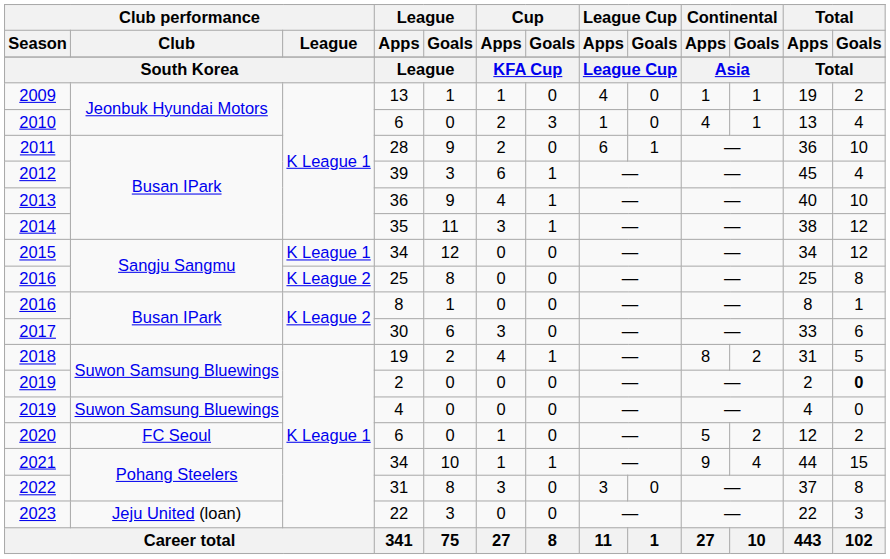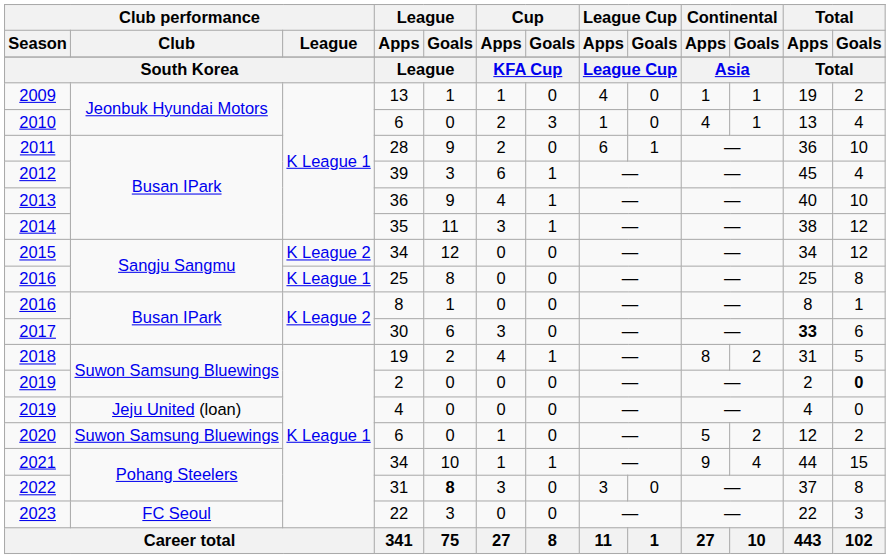 <table class="wikitable" style="text-align:center">
 <tr>
 <th colspan=3>Club performance</th>
 <th colspan=2>League</th>
 <th colspan=2>Cup</th>
 <th colspan=2>League Cup</th>
 <th colspan=2>Continental</th>
 <th colspan=2>Total</th>
 </tr>
 <tr>
 <th>Season</th>
 <th>Club</th>
 <th>League</th>
 <th>Apps</th>
 <th>Goals</th>
 <th>Apps</th>
 <th>Goals</th>
 <th>Apps</th>
 <th>Goals</th>
 <th>Apps</th>
 <th>Goals</th>
 <th>Apps</th>
 <th>Goals</th>
 </tr>
 <tr>
 </tr>
 <tr>
 <th colspan=3>South Korea</th>
 <th colspan=2>League</th>
 <th colspan=2><a href='#'>KFA Cup</a></th>
 <th colspan=2><a href='#'>League Cup</a></th>
 <th colspan=2><a href='#'>Asia</a></th>
 <th colspan=2>Total</th>
 </tr>
 <tr>
 <td><a href='#'>2009</a></td>
 <td rowspan="2"><a href='#'>Jeonbuk Hyundai Motors</a></td>
 <td rowspan="6"><a href='#'>K League 1</a></td>
 <td>13</td>
 <td>1</td>
 <td>1</td>
 <td>0</td>
 <td>4</td>
 <td>0</td>
 <td>1</td>
 <td>1</td>
 <td>19</td>
 <td>2</td>
 </tr>
 <tr>
 <td><a href='#'>2010</a></td>
 <td>6</td>
 <td>0</td>
 <td>2</td>
 <td>3</td>
 <td>1</td>
 <td>0</td>
 <td>4</td>
 <td>1</td>
 <td>13</td>
 <td>4</td>
 </tr>
 <tr>
 <td><a href='#'>2011</a></td>
 <td rowspan="4"><a href='#'>Busan IPark</a></td>
 <td>28</td>
 <td>9</td>
 <td>2</td>
 <td>0</td>
 <td>6</td>
 <td>1</td>
 <td colspan="2">—</td>
 <td>36</td>
 <td>10</td>
 </tr>
 <tr>
 <td><a href='#'>2012</a></td>
 <td>39</td>
 <td>3</td>
 <td>6</td>
 <td>1</td>
 <td colspan="2">—</td>
 <td colspan="2">—</td>
 <td>45</td>
 <td>4</td>
 </tr>
 <tr>
 <td><a href='#'>2013</a></td>
 <td>36</td>
 <td>9</td>
 <td>4</td>
 <td>1</td>
 <td colspan="2">—</td>
 <td colspan="2">—</td>
 <td>40</td>
 <td>10</td>
 </tr>
 <tr>
 <td><a href='#'>2014</a></td>
 <td>35</td>
 <td>11</td>
 <td>3</td>
 <td>1</td>
 <td colspan="2">—</td>
 <td colspan="2">—</td>
 <td>38</td>
 <td>12</td>
 </tr>
 <tr>
 <td><a href='#'>2015</a></td>
 <td rowspan="2"><a href='#'>Sangju Sangmu</a></td>
-<td><a href='#'>K League 1</a></td>
+<td><a href='#'>K League 2</a></td>
 <td>34</td>
 <td>12</td>
 <td>0</td>
 <td>0</td>
 <td colspan="2">—</td>
 <td colspan="2">—</td>
 <td>34</td>
 <td>12</td>
 </tr>
 <tr>
 <td><a href='#'>2016</a></td>
-<td><a href='#'>K League 2</a></td>
+<td><a href='#'>K League 1</a></td>
 <td>25</td>
 <td>8</td>
 <td>0</td>
 <td>0</td>
 <td colspan="2">—</td>
 <td colspan="2">—</td>
 <td>25</td>
 <td>8</td>
 </tr>
 <tr>
 <td><a href='#'>2016</a></td>
 <td rowspan="2"><a href='#'>Busan IPark</a></td>
 <td rowspan="2"><a href='#'>K League 2</a></td>
 <td>8</td>
 <td>1</td>
 <td>0</td>
 <td>0</td>
 <td colspan="2">—</td>
 <td colspan="2">—</td>
 <td>8</td>
 <td>1</td>
 </tr>
 <tr>
 <td><a href='#'>2017</a></td>
 <td>30</td>
 <td>6</td>
 <td>3</td>
 <td>0</td>
 <td colspan="2">—</td>
 <td colspan="2">—</td>
-<td>33</td>
+<td><strong>33</strong></td>
 <td>6</td>
 </tr>
 <tr>
 <td><a href='#'>2018</a></td>
 <td rowspan="2"><a href='#'>Suwon Samsung Bluewings</a></td>
 <td rowspan="7"><a href='#'>K League 1</a></td>
 <td>19</td>
 <td>2</td>
 <td>4</td>
 <td>1</td>
 <td colspan="2">—</td>
 <td>8</td>
 <td>2</td>
 <td>31</td>
 <td>5</td>
 </tr>
 <tr>
 <td><a href='#'>2019</a></td>
 <td>2</td>
 <td>0</td>
 <td>0</td>
 <td>0</td>
 <td colspan="2">—</td>
 <td colspan="2">—</td>
 <td>2</td>
 <td><strong>0</strong></td>
 </tr>
 <tr>
 <td><a href='#'>2019</a></td>
-<td><a href='#'>Suwon Samsung Bluewings</a></td>
+<td><a href='#'>Jeju United</a> (loan)</td>
 <td>4</td>
 <td>0</td>
 <td>0</td>
 <td>0</td>
 <td colspan="2">—</td>
 <td colspan="2">—</td>
 <td>4</td>
 <td>0</td>
 </tr>
 <tr>
 <td><a href='#'>2020</a></td>
-<td><a href='#'>FC Seoul</a></td>
+<td><a href='#'>Suwon Samsung Bluewings</a></td>
 <td>6</td>
 <td>0</td>
 <td>1</td>
 <td>0</td>
 <td colspan="2">—</td>
 <td>5</td>
 <td>2</td>
 <td>12</td>
 <td>2</td>
 </tr>
 <tr>
 <td><a href='#'>2021</a></td>
 <td rowspan="2"><a href='#'>Pohang Steelers</a></td>
 <td>34</td>
 <td>10</td>
 <td>1</td>
 <td>1</td>
 <td colspan="2">—</td>
 <td>9</td>
 <td>4</td>
 <td>44</td>
 <td>15</td>
 </tr>
 <tr>
 <td><a href='#'>2022</a></td>
 <td>31</td>
-<td>8</td>
+<td><strong>8</strong></td>
 <td>3</td>
 <td>0</td>
 <td>3</td>
 <td>0</td>
 <td colspan="2">—</td>
 <td>37</td>
 <td>8</td>
 </tr>
 <tr>
 <td><a href='#'>2023</a></td>
-<td><a href='#'>Jeju United</a> (loan)</td>
+<td><a href='#'>FC Seoul</a></td>
 <td>22</td>
 <td>3</td>
 <td>0</td>
 <td>0</td>
 <td colspan="2">—</td>
 <td colspan="2">—</td>
 <td>22</td>
 <td>3</td>
 </tr>
 <tr>
 <th colspan="3">Career total</th>
 <th>341</th>
 <th>75</th>
 <th>27</th>
 <th>8</th>
 <th>11</th>
 <th>1</th>
 <th>27</th>
 <th>10</th>
 <th>443</th>
 <th>102</th>
 </tr>
 </table>
